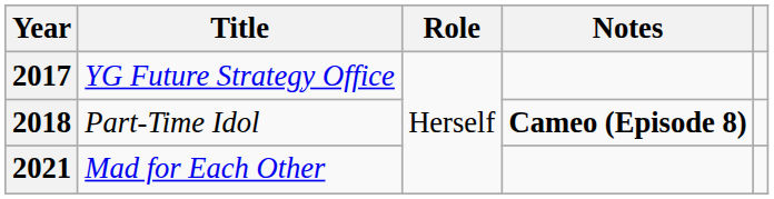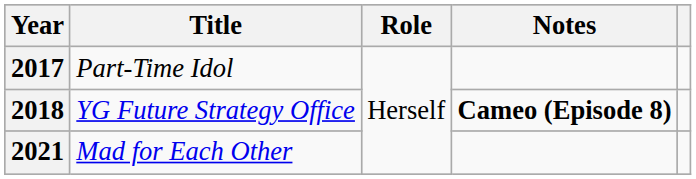 <table class="wikitable plainrowheaders sortable">
 <tr>
 <th scope="col">Year</th>
 <th scope="col">Title</th>
 <th scope="col">Role</th>
 <th scope="col">Notes</th>
 <th scope="col" class="unsortable"></th>
 </tr>
 <tr>
 <th scope="row">2017</th>
-<td><em><a href='#'>YG Future Strategy Office</a></em></td>
+<td><em>Part-Time Idol</em></td>
 <td rowspan="3">Herself</td>
 <td></td>
 <td style="text-align:center"></td>
 </tr>
 <tr>
 <th scope="row">2018</th>
-<td><em>Part-Time Idol</em></td>
+<td><em><a href='#'>YG Future Strategy Office</a></em></td>
 <td><strong>Cameo (Episode 8)</strong></td>
 <td style="text-align:center"></td>
 </tr>
 <tr>
 <th scope="row">2021</th>
 <td><em><a href='#'>Mad for Each Other</a></em></td>
 <td></td>
 <td style="text-align:center"></td>
 </tr>
 </table>
